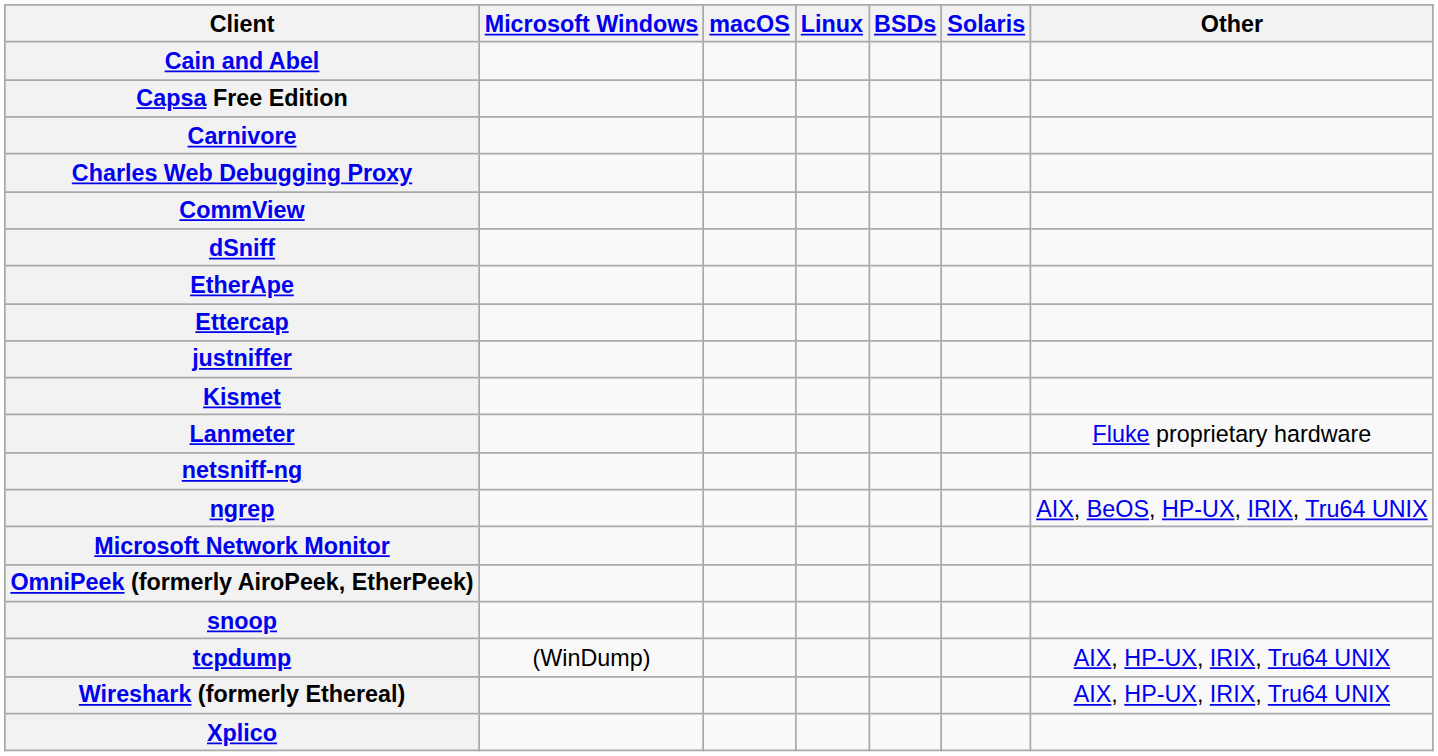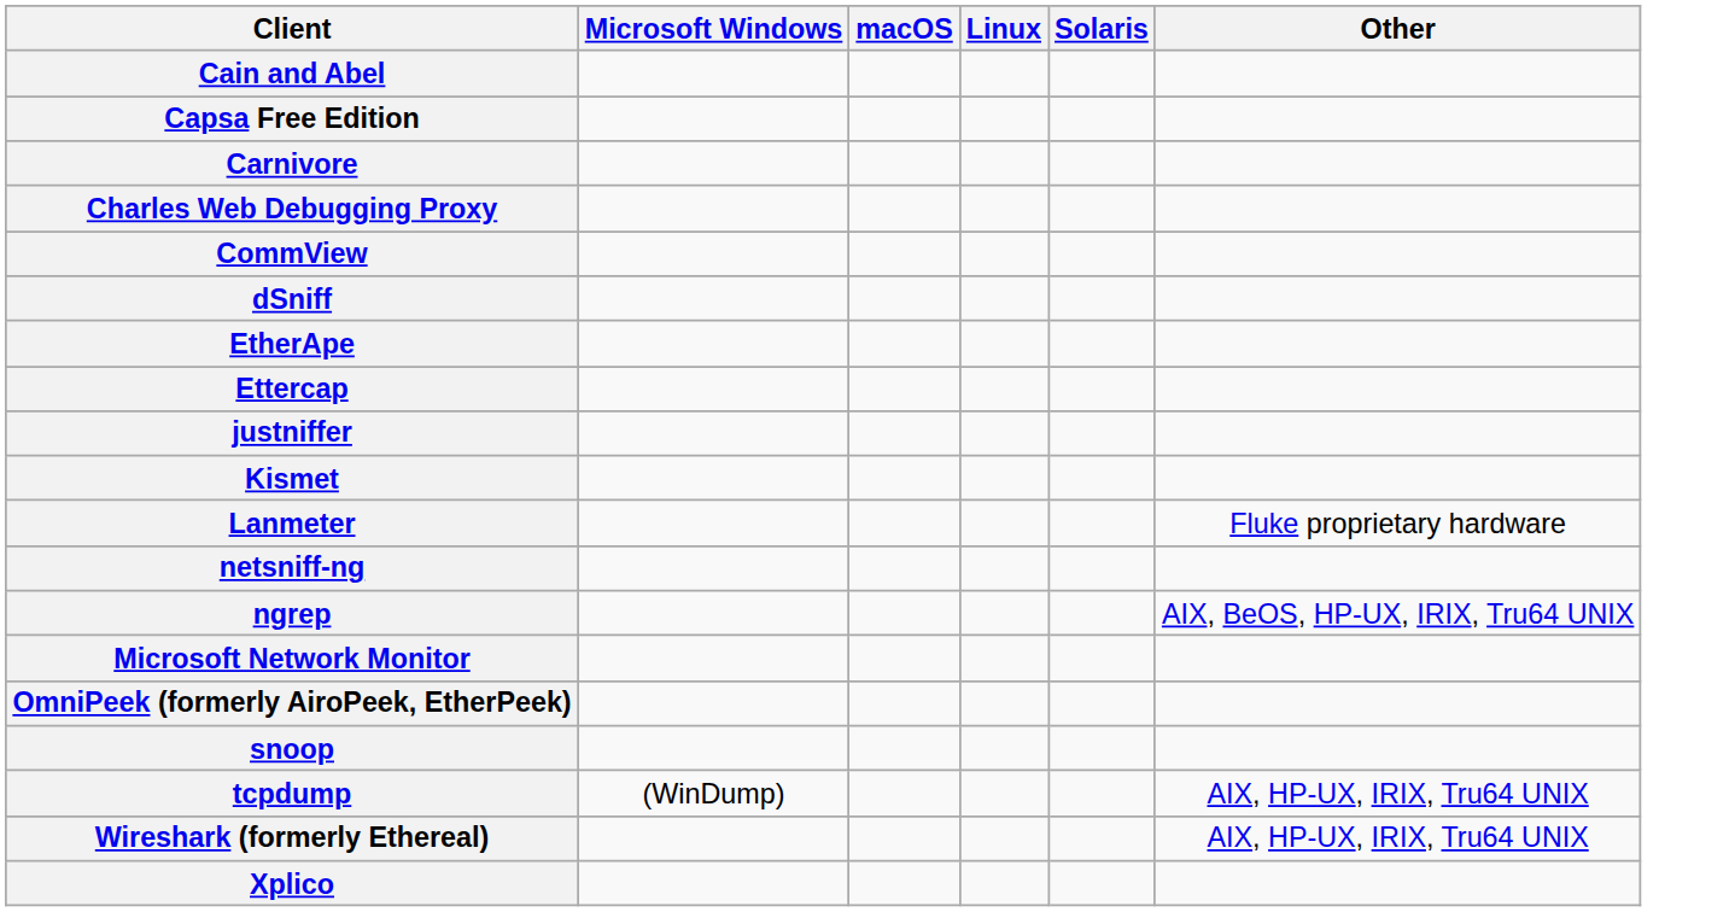 <table class="wikitable sortable" style="width: auto; table-layout: fixed; font-size: smaller; text-align: center;">
 <tr style="background: #ececec">
 <th>Client</th>
 <th><a href='#'>Microsoft Windows</a></th>
 <th><a href='#'>macOS</a></th>
 <th><a href='#'>Linux</a></th>
-<th><a href='#'>BSDs</a></th>
 <th><a href='#'>Solaris</a></th>
 <th>Other</th>
 </tr>
 <tr>
 <th><a href='#'>Cain and Abel</a></th>
-<td></td>
 <td></td>
 <td></td>
 <td></td>
 <td></td>
 <td></td>
 </tr>
 <tr>
 <th><a href='#'>Capsa</a> Free Edition</th>
 <td></td>
 <td></td>
 <td></td>
 <td></td>
 <td></td>
-<td></td>
 </tr>
 <tr>
 <th><a href='#'>Carnivore</a></th>
-<td></td>
 <td></td>
 <td></td>
 <td></td>
 <td></td>
 <td></td>
 </tr>
 <tr>
 <th><a href='#'>Charles Web Debugging Proxy</a></th>
 <td></td>
 <td></td>
 <td></td>
 <td></td>
 <td></td>
-<td></td>
 </tr>
 <tr>
 <th><a href='#'>CommView</a></th>
-<td></td>
 <td></td>
 <td></td>
 <td></td>
 <td></td>
 <td></td>
 </tr>
 <tr>
 <th><a href='#'>dSniff</a></th>
 <td></td>
 <td></td>
 <td></td>
 <td></td>
 <td></td>
-<td></td>
 </tr>
 <tr>
 <th><a href='#'>EtherApe</a></th>
-<td></td>
 <td></td>
 <td></td>
 <td></td>
 <td></td>
 <td></td>
 </tr>
 <tr>
 <th><a href='#'>Ettercap</a></th>
 <td></td>
 <td></td>
 <td></td>
 <td></td>
 <td></td>
-<td></td>
 </tr>
 <tr>
 <th><a href='#'>justniffer</a></th>
-<td></td>
 <td></td>
 <td></td>
 <td></td>
 <td></td>
 <td></td>
 </tr>
 <tr>
 <th><a href='#'>Kismet</a></th>
 <td></td>
 <td></td>
 <td></td>
 <td></td>
 <td></td>
-<td></td>
 </tr>
 <tr>
 <th><a href='#'>Lanmeter</a></th>
-<td></td>
 <td></td>
 <td></td>
 <td></td>
 <td></td>
 <td><a href='#'>Fluke</a> proprietary hardware</td>
 </tr>
 <tr>
 <th><a href='#'>netsniff-ng</a></th>
 <td></td>
 <td></td>
 <td></td>
 <td></td>
 <td></td>
-<td></td>
 </tr>
 <tr>
 <th><a href='#'>ngrep</a></th>
-<td></td>
 <td></td>
 <td></td>
 <td></td>
 <td></td>
 <td><a href='#'>AIX</a>, <a href='#'>BeOS</a>, <a href='#'>HP-UX</a>, <a href='#'>IRIX</a>, <a href='#'>Tru64 UNIX</a></td>
 </tr>
 <tr>
 <th><a href='#'>Microsoft Network Monitor</a></th>
 <td></td>
 <td></td>
 <td></td>
 <td></td>
 <td></td>
-<td></td>
 </tr>
 <tr>
 <th><a href='#'>OmniPeek</a> (formerly AiroPeek, EtherPeek)</th>
-<td></td>
 <td></td>
 <td></td>
 <td></td>
 <td></td>
 <td></td>
 </tr>
 <tr>
 <th><a href='#'>snoop</a></th>
 <td></td>
 <td></td>
 <td></td>
 <td></td>
 <td></td>
-<td></td>
 </tr>
 <tr>
 <th><a href='#'>tcpdump</a></th>
 <td> (WinDump)</td>
 <td></td>
 <td></td>
 <td></td>
-<td></td>
 <td><a href='#'>AIX</a>, <a href='#'>HP-UX</a>, <a href='#'>IRIX</a>, <a href='#'>Tru64 UNIX</a></td>
 </tr>
 <tr>
 <th><a href='#'>Wireshark</a> (formerly Ethereal)</th>
-<td></td>
 <td></td>
 <td></td>
 <td></td>
 <td></td>
 <td><a href='#'>AIX</a>, <a href='#'>HP-UX</a>, <a href='#'>IRIX</a>, <a href='#'>Tru64 UNIX</a></td>
 </tr>
 <tr>
 <th><a href='#'>Xplico</a></th>
 <td></td>
 <td></td>
 <td></td>
 <td></td>
 <td></td>
-<td></td>
 </tr>
 </table>
